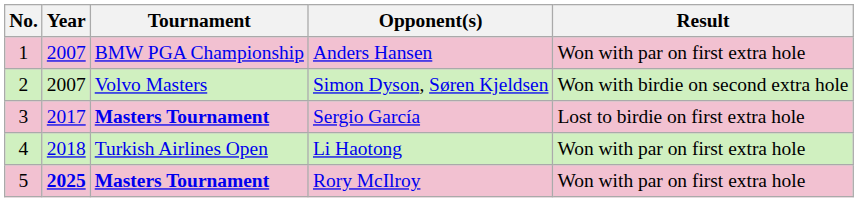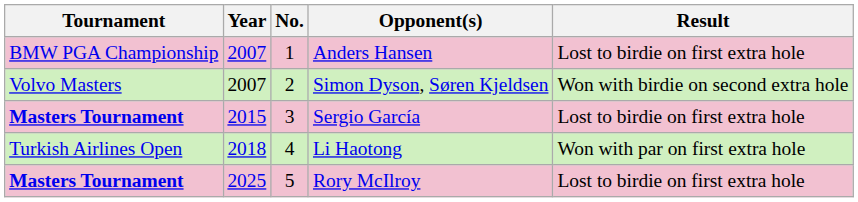 <table class="wikitable" style="font-size:95%;">
 <tr>
+<th>Tournament</th>
+<th>Year</th>
 <th>No.</th>
-<th>Year</th>
-<th>Tournament</th>
 <th>Opponent(s)</th>
 <th>Result</th>
 </tr>
 <tr style="background:#F2C1D1;">
+<td><a href='#'>BMW PGA Championship</a></td>
+<td><a href='#'>2007</a></td>
 <td align=center>1</td>
-<td><a href='#'>2007</a></td>
-<td><a href='#'>BMW PGA Championship</a></td>
 <td> <a href='#'>Anders Hansen</a></td>
-<td>Won with par on first extra hole</td>
+<td>Lost to birdie on first extra hole</td>
 </tr>
 <tr style="background:#D0F0C0;">
+<td><a href='#'>Volvo Masters</a></td>
+<td>2007</td>
 <td align=center>2</td>
-<td>2007</td>
-<td><a href='#'>Volvo Masters</a></td>
 <td> <a href='#'>Simon Dyson</a>,  <a href='#'>Søren Kjeldsen</a></td>
 <td>Won with birdie on second extra hole</td>
 </tr>
 <tr style="background:#F2C1D1;">
+<td><strong><a href='#'>Masters Tournament</a></strong></td>
+<td><a href='#'>2015</a></td>
 <td align=center>3</td>
-<td><a href='#'>2017</a></td>
-<td><strong><a href='#'>Masters Tournament</a></strong></td>
 <td> <a href='#'>Sergio García</a></td>
 <td>Lost to birdie on first extra hole</td>
 </tr>
 <tr style="background:#D0F0C0;">
+<td><a href='#'>Turkish Airlines Open</a></td>
+<td><a href='#'>2018</a></td>
 <td align=center>4</td>
-<td><a href='#'>2018</a></td>
-<td><a href='#'>Turkish Airlines Open</a></td>
 <td> <a href='#'>Li Haotong</a></td>
 <td>Won with par on first extra hole</td>
 </tr>
 <tr style="background:#F2C1D1;">
+<td><strong><a href='#'>Masters Tournament</a></strong></td>
+<td><a href='#'>2025</a></td>
 <td align=center>5</td>
-<td><strong><a href='#'>2025</a></strong></td>
-<td><strong><a href='#'>Masters Tournament</a></strong></td>
 <td> <a href='#'>Rory McIlroy</a></td>
-<td>Won with par on first extra hole</td>
+<td>Lost to birdie on first extra hole</td>
 </tr>
 </table>
